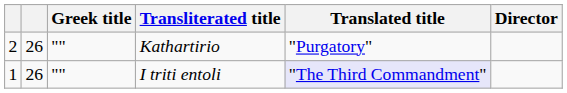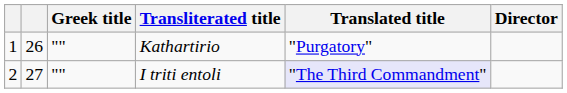 <table class="wikitable">
 <tr>
 <th></th>
 <th></th>
 <th>Greek title</th>
 <th><a href='#'>Transliterated</a> title</th>
 <th>Translated title</th>
 <th>Director</th>
 </tr>
 <tr>
-<td>2</td>
+<td>1</td>
 <td>26</td>
 <td>""</td>
 <td><em>Kathartirio</em></td>
 <td>"<a href='#'>Purgatory</a>"</td>
 <td></td>
 </tr>
 <tr>
-<td>1</td>
-<td>26</td>
+<td>2</td>
+<td>27</td>
 <td>""</td>
 <td><em>I triti entoli</em></td>
 <td style="background: lavender;">"<a href='#'>The Third Commandment</a>"</td>
 <td></td>
 </tr>
 </table>
